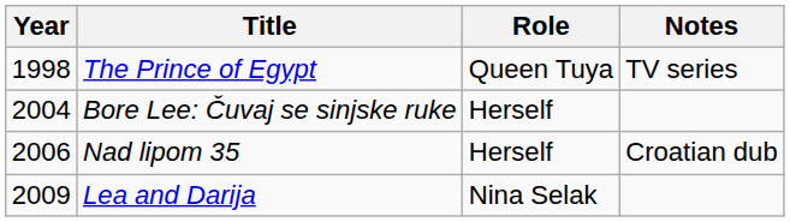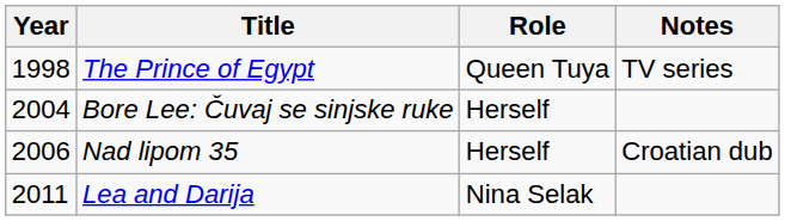 <table class="wikitable sortable">
 <tr>
 <th>Year</th>
 <th>Title</th>
 <th>Role</th>
 <th class="unsortable">Notes</th>
 </tr>
 <tr>
 <td>1998</td>
 <td><em><a href='#'>The Prince of Egypt</a></em></td>
 <td>Queen Tuya</td>
 <td>TV series</td>
 </tr>
 <tr>
 <td>2004</td>
 <td><em>Bore Lee: Čuvaj se sinjske ruke</em></td>
 <td>Herself</td>
 <td></td>
 </tr>
 <tr>
 <td>2006</td>
 <td><em>Nad lipom 35</em></td>
 <td>Herself</td>
 <td>Croatian dub</td>
 </tr>
 <tr>
-<td>2009</td>
+<td>2011</td>
 <td><em><a href='#'>Lea and Darija</a></em></td>
 <td>Nina Selak</td>
 <td></td>
 </tr>
 </table>
